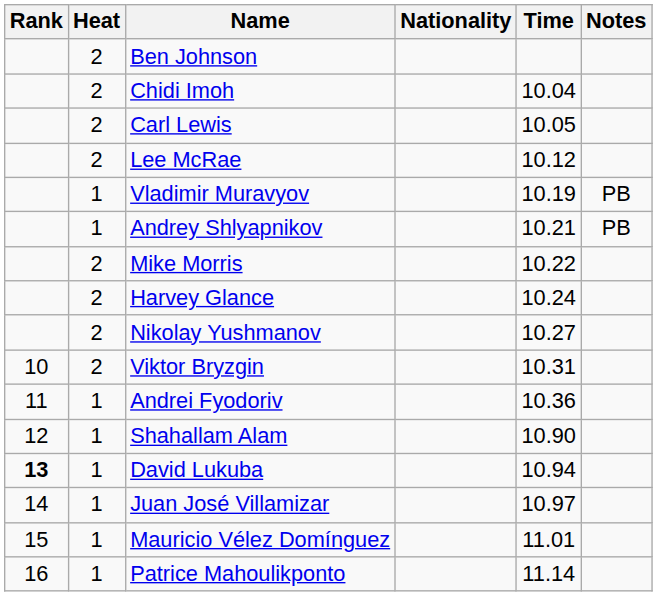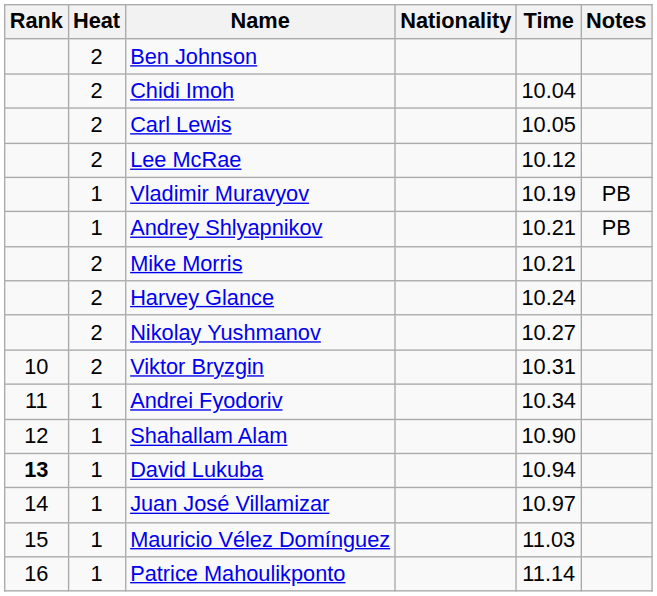 <table class="wikitable sortable" style="text-align:center">
 <tr>
 <th>Rank</th>
 <th>Heat</th>
 <th>Name</th>
 <th>Nationality</th>
 <th>Time</th>
 <th>Notes</th>
 </tr>
 <tr>
 <td></td>
 <td>2</td>
 <td align=left><a href='#'>Ben Johnson</a></td>
 <td align=left></td>
 <td></td>
 <td></td>
 </tr>
 <tr>
 <td></td>
 <td>2</td>
 <td align=left><a href='#'>Chidi Imoh</a></td>
 <td align=left></td>
 <td>10.04</td>
 <td></td>
 </tr>
 <tr>
 <td></td>
 <td>2</td>
 <td align=left><a href='#'>Carl Lewis</a></td>
 <td align=left></td>
 <td>10.05</td>
 <td></td>
 </tr>
 <tr>
 <td></td>
 <td>2</td>
 <td align=left><a href='#'>Lee McRae</a></td>
 <td align=left></td>
 <td>10.12</td>
 <td></td>
 </tr>
 <tr>
 <td></td>
 <td>1</td>
 <td align=left><a href='#'>Vladimir Muravyov</a></td>
 <td align=left></td>
 <td>10.19</td>
 <td>PB</td>
 </tr>
 <tr>
 <td></td>
 <td>1</td>
 <td align=left><a href='#'>Andrey Shlyapnikov</a></td>
 <td align=left></td>
 <td>10.21</td>
 <td>PB</td>
 </tr>
 <tr>
 <td></td>
 <td>2</td>
 <td align=left><a href='#'>Mike Morris</a></td>
 <td align=left></td>
-<td>10.22</td>
+<td>10.21</td>
 <td></td>
 </tr>
 <tr>
 <td></td>
 <td>2</td>
 <td align=left><a href='#'>Harvey Glance</a></td>
 <td align=left></td>
 <td>10.24</td>
 <td></td>
 </tr>
 <tr>
 <td></td>
 <td>2</td>
 <td align=left><a href='#'>Nikolay Yushmanov</a></td>
 <td align=left></td>
 <td>10.27</td>
 <td></td>
 </tr>
 <tr>
 <td>10</td>
 <td>2</td>
 <td align=left><a href='#'>Viktor Bryzgin</a></td>
 <td align=left></td>
 <td>10.31</td>
 <td></td>
 </tr>
 <tr>
 <td>11</td>
 <td>1</td>
 <td align=left><a href='#'>Andrei Fyodoriv</a></td>
 <td align=left></td>
-<td>10.36</td>
+<td>10.34</td>
 <td></td>
 </tr>
 <tr>
 <td>12</td>
 <td>1</td>
 <td align=left><a href='#'>Shahallam Alam</a></td>
 <td align=left></td>
 <td>10.90</td>
 <td></td>
 </tr>
 <tr>
 <td><strong>13</strong></td>
 <td>1</td>
 <td align=left><a href='#'>David Lukuba</a></td>
 <td align=left></td>
 <td>10.94</td>
 <td></td>
 </tr>
 <tr>
 <td>14</td>
 <td>1</td>
 <td align=left><a href='#'>Juan José Villamizar</a></td>
 <td align=left></td>
 <td>10.97</td>
 <td></td>
 </tr>
 <tr>
 <td>15</td>
 <td>1</td>
 <td align=left><a href='#'>Mauricio Vélez Domínguez</a></td>
 <td align=left></td>
-<td>11.01</td>
+<td>11.03</td>
 <td></td>
 </tr>
 <tr>
 <td>16</td>
 <td>1</td>
 <td align=left><a href='#'>Patrice Mahoulikponto</a></td>
 <td align=left></td>
 <td>11.14</td>
 <td></td>
 </tr>
 </table>
